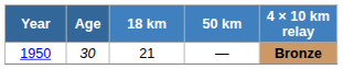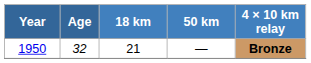 <table class="wikitable" style="font-size:95%; text-align:center; border:grey solid 1px; border-collapse:collapse; background:#ffffff;">
 <tr>
 <th style="background-color:#369; color:white; width:60px;"> Year </th>
 <th style="background-color:#369; color:white; width:40px;"> Age </th>
 <th style="background-color:#4180be; color:white; width:75px;"> 18 km </th>
 <th style="background-color:#4180be; color:white; width:75px;"> 50 km </th>
 <th style="background-color:#4180be; color:white; width:75px;"> 4 × 10 km <br> relay </th>
 </tr>
 <tr>
 <td><a href='#'>1950</a></td>
-<td><em>30</em></td>
+<td><em>32</em></td>
 <td>21</td>
 <td>—</td>
 <td bgcolor="cc9966"><strong>Bronze</strong></td>
 </tr>
 <tr>
 </tr>
 </table>
